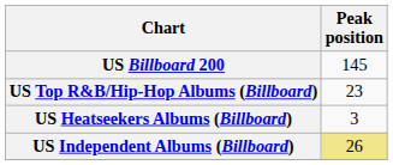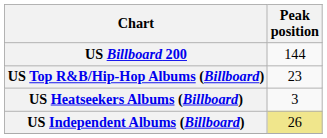 <table class="wikitable plainrowheaders sortable" style="text-align:center;" border="1">
 <tr>
 <th scope="col">Chart</th>
 <th scope="col">Peak<br>position</th>
 </tr>
 <tr>
 <th scope="row">US <a href='#'><em>Billboard</em> 200</a></th>
-<td>145</td>
+<td>144</td>
 </tr>
 <tr>
 <th scope="row">US <a href='#'>Top R&B/Hip-Hop Albums</a> (<em><a href='#'>Billboard</a></em>)</th>
 <td>23</td>
 </tr>
 <tr>
 <th scope="row">US <a href='#'>Heatseekers Albums</a> (<em><a href='#'>Billboard</a></em>)</th>
 <td>3</td>
 </tr>
 <tr>
 <th scope="row">US <a href='#'>Independent Albums</a> (<em><a href='#'>Billboard</a></em>)</th>
 <td style="background: khaki;">26</td>
 </tr>
 <tr>
 </tr>
 </table>
